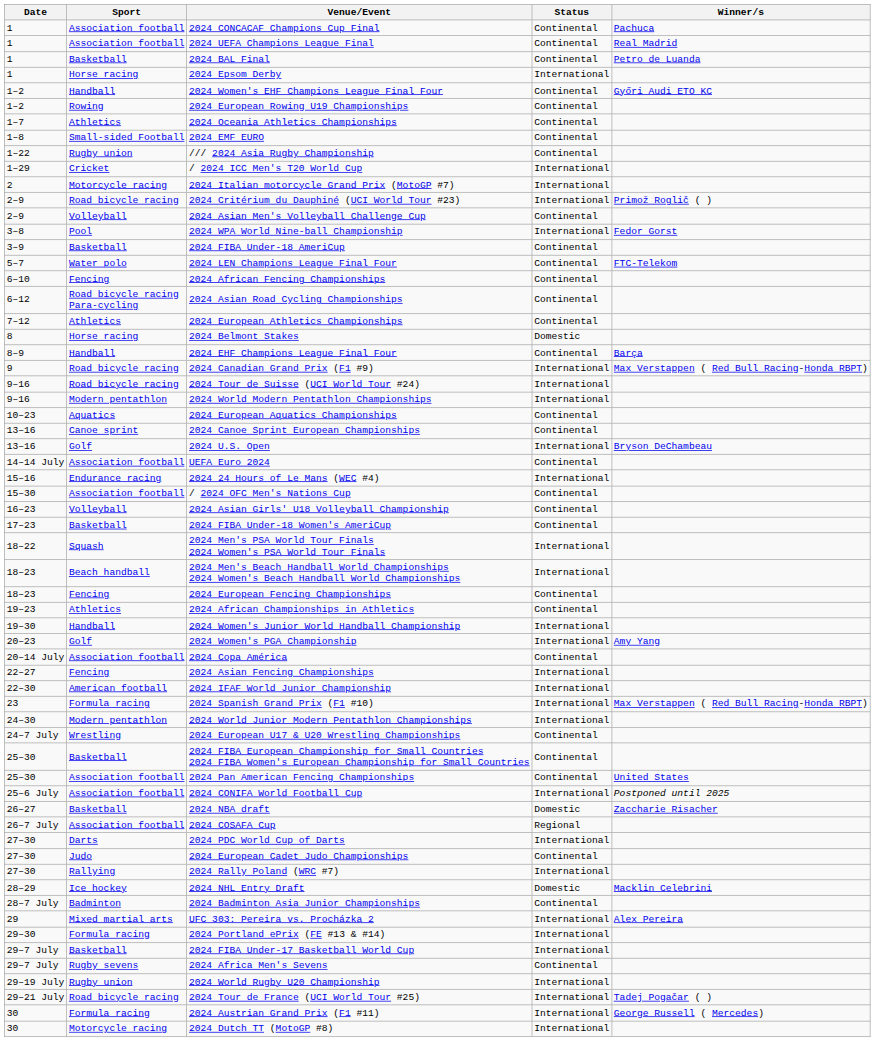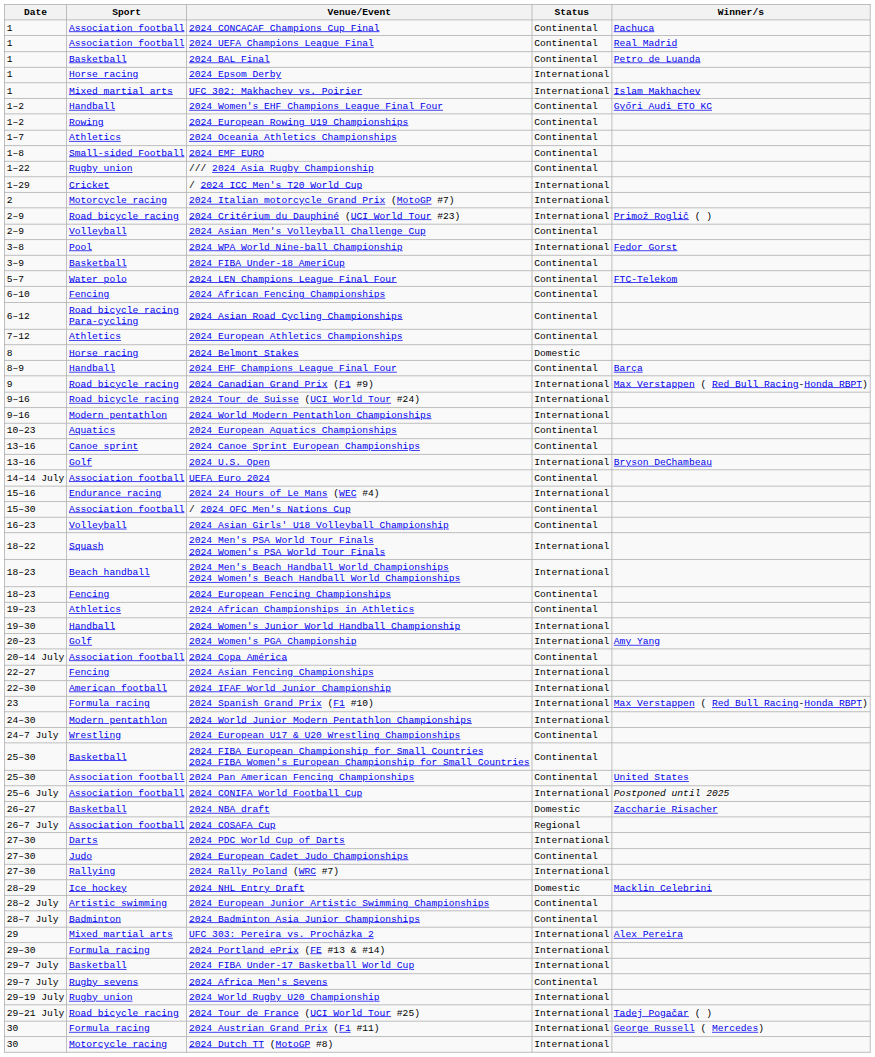 <table class="wikitable source">
 <tr>
 <th>Date</th>
 <th>Sport</th>
 <th>Venue/Event</th>
 <th>Status</th>
 <th>Winner/s</th>
 </tr>
 <tr>
 <td>1</td>
 <td><a href='#'>Association football</a></td>
 <td> <a href='#'> 2024 CONCACAF Champions Cup Final</a></td>
 <td>Continental</td>
 <td> <a href='#'>Pachuca</a></td>
 </tr>
 <tr>
 <td>1</td>
 <td><a href='#'>Association football</a></td>
 <td> <a href='#'>2024 UEFA Champions League Final</a></td>
 <td>Continental</td>
 <td> <a href='#'>Real Madrid</a></td>
 </tr>
 <tr>
 <td>1</td>
 <td><a href='#'>Basketball</a></td>
 <td> <a href='#'>2024 BAL Final</a></td>
 <td>Continental</td>
 <td> <a href='#'>Petro de Luanda</a></td>
 </tr>
 <tr>
 <td>1</td>
 <td><a href='#'>Horse racing</a></td>
 <td> <a href='#'>2024 Epsom Derby</a></td>
 <td>International</td>
 <td></td>
+</tr>
+<tr>
+<td>1</td>
+<td><a href='#'>Mixed martial arts</a></td>
+<td> <a href='#'>UFC 302: Makhachev vs. Poirier</a></td>
+<td>International</td>
+<td> <a href='#'>Islam Makhachev</a></td>
 </tr>
 <tr>
 <td>1–2</td>
 <td><a href='#'>Handball</a></td>
 <td> <a href='#'>2024 Women's EHF Champions League Final Four</a></td>
 <td>Continental</td>
 <td> <a href='#'>Győri Audi ETO KC</a></td>
 </tr>
 <tr>
 <td>1–2</td>
 <td><a href='#'>Rowing</a></td>
 <td> <a href='#'>2024 European Rowing U19 Championships</a></td>
 <td>Continental</td>
 <td></td>
 </tr>
 <tr>
 <td>1–7</td>
 <td><a href='#'>Athletics</a></td>
 <td> <a href='#'>2024 Oceania Athletics Championships</a></td>
 <td>Continental</td>
 <td></td>
 </tr>
 <tr>
 <td>1–8</td>
 <td><a href='#'>Small-sided Football</a></td>
 <td> <a href='#'>2024 EMF EURO</a></td>
 <td>Continental</td>
 <td></td>
 </tr>
 <tr>
 <td>1–22</td>
 <td><a href='#'>Rugby union</a></td>
 <td>/// <a href='#'>2024 Asia Rugby Championship</a></td>
 <td>Continental</td>
 <td></td>
 </tr>
 <tr>
 <td>1–29</td>
 <td><a href='#'>Cricket</a></td>
 <td>/ <a href='#'>2024 ICC Men's T20 World Cup</a></td>
 <td>International</td>
 <td></td>
 </tr>
 <tr>
 <td>2</td>
 <td><a href='#'>Motorcycle racing</a></td>
 <td> <a href='#'>2024 Italian motorcycle Grand Prix</a> (<a href='#'>MotoGP</a> #7)</td>
 <td>International</td>
 <td></td>
 </tr>
 <tr>
 <td>2–9</td>
 <td><a href='#'>Road bicycle racing</a></td>
 <td> <a href='#'>2024 Critérium du Dauphiné</a> (<a href='#'>UCI World Tour</a> #23)</td>
 <td>International</td>
 <td> <a href='#'>Primož Roglič</a> ( )</td>
 </tr>
 <tr>
 <td>2–9</td>
 <td><a href='#'>Volleyball</a></td>
 <td> <a href='#'>2024 Asian Men's Volleyball Challenge Cup</a></td>
 <td>Continental</td>
 <td></td>
 </tr>
 <tr>
 <td>3–8</td>
 <td><a href='#'>Pool</a></td>
 <td> <a href='#'>2024 WPA World Nine-ball Championship</a></td>
 <td>International</td>
 <td> <a href='#'>Fedor Gorst</a></td>
 </tr>
 <tr>
 <td>3–9</td>
 <td><a href='#'>Basketball</a></td>
 <td> <a href='#'>2024 FIBA Under-18 AmeriCup</a></td>
 <td>Continental</td>
 <td></td>
 </tr>
 <tr>
 <td>5–7</td>
 <td><a href='#'>Water polo</a></td>
 <td> <a href='#'>2024 LEN Champions League Final Four</a></td>
 <td>Continental</td>
 <td> <a href='#'>FTC-Telekom</a></td>
 </tr>
 <tr>
 <td>6–10</td>
 <td><a href='#'>Fencing</a></td>
 <td> <a href='#'>2024 African Fencing Championships</a></td>
 <td>Continental</td>
 <td></td>
 </tr>
 <tr>
 <td>6–12</td>
 <td><a href='#'>Road bicycle racing</a><br><a href='#'>Para-cycling</a></td>
 <td> <a href='#'>2024 Asian Road Cycling Championships</a></td>
 <td>Continental</td>
 <td></td>
 </tr>
 <tr>
 <td>7–12</td>
 <td><a href='#'>Athletics</a></td>
 <td> <a href='#'>2024 European Athletics Championships</a></td>
 <td>Continental</td>
 <td></td>
 </tr>
 <tr>
 <td>8</td>
 <td><a href='#'>Horse racing</a></td>
 <td> <a href='#'>2024 Belmont Stakes</a></td>
 <td>Domestic</td>
 <td></td>
 </tr>
 <tr>
 <td>8–9</td>
 <td><a href='#'>Handball</a></td>
 <td> <a href='#'>2024 EHF Champions League Final Four</a></td>
 <td>Continental</td>
 <td> <a href='#'>Barça</a></td>
 </tr>
 <tr>
 <td>9</td>
 <td><a href='#'>Road bicycle racing</a></td>
 <td> <a href='#'>2024 Canadian Grand Prix</a> (<a href='#'>F1</a> #9)</td>
 <td>International</td>
 <td> <a href='#'>Max Verstappen</a> ( <a href='#'>Red Bull Racing</a>-<a href='#'>Honda RBPT</a>)</td>
 </tr>
 <tr>
 <td>9–16</td>
 <td><a href='#'>Road bicycle racing</a></td>
 <td> <a href='#'>2024 Tour de Suisse</a> (<a href='#'>UCI World Tour</a> #24)</td>
 <td>International</td>
 <td></td>
 </tr>
 <tr>
 <td>9–16</td>
 <td><a href='#'>Modern pentathlon</a></td>
 <td> <a href='#'>2024 World Modern Pentathlon Championships</a></td>
 <td>International</td>
 <td></td>
 </tr>
 <tr>
 <td>10–23</td>
 <td><a href='#'>Aquatics</a></td>
 <td> <a href='#'>2024 European Aquatics Championships</a></td>
 <td>Continental</td>
 <td></td>
 </tr>
 <tr>
 <td>13–16</td>
 <td><a href='#'>Canoe sprint</a></td>
 <td> <a href='#'>2024 Canoe Sprint European Championships</a></td>
 <td>Continental</td>
 <td></td>
 </tr>
 <tr>
 <td>13–16</td>
 <td><a href='#'>Golf</a></td>
 <td> <a href='#'>2024 U.S. Open</a></td>
 <td>International</td>
 <td> <a href='#'>Bryson DeChambeau</a></td>
 </tr>
 <tr>
 <td>14–14 July</td>
 <td><a href='#'>Association football</a></td>
 <td> <a href='#'>UEFA Euro 2024</a></td>
 <td>Continental</td>
 <td></td>
 </tr>
 <tr>
 <td>15–16</td>
 <td><a href='#'>Endurance racing</a></td>
 <td> <a href='#'>2024 24 Hours of Le Mans</a> (<a href='#'>WEC</a> #4)</td>
 <td>International</td>
 <td></td>
 </tr>
 <tr>
 <td>15–30</td>
 <td><a href='#'>Association football</a></td>
 <td>/ <a href='#'>2024 OFC Men's Nations Cup</a></td>
 <td>Continental</td>
 <td></td>
 </tr>
 <tr>
 <td>16–23</td>
 <td><a href='#'>Volleyball</a></td>
 <td> <a href='#'>2024 Asian Girls' U18 Volleyball Championship</a></td>
 <td>Continental</td>
 <td></td>
 </tr>
 <tr>
-<td>17–23</td>
-<td><a href='#'>Basketball</a></td>
-<td> <a href='#'>2024 FIBA Under-18 Women's AmeriCup</a></td>
-<td>Continental</td>
-<td></td>
-</tr>
-<tr>
 <td>18–22</td>
 <td><a href='#'>Squash</a></td>
 <td> <a href='#'>2024 Men's PSA World Tour Finals</a><br> <a href='#'>2024 Women's PSA World Tour Finals</a></td>
 <td>International</td>
 <td></td>
 </tr>
 <tr>
 <td>18–23</td>
 <td><a href='#'>Beach handball</a></td>
 <td> <a href='#'>2024 Men's Beach Handball World Championships</a><br> <a href='#'>2024 Women's Beach Handball World Championships</a></td>
 <td>International</td>
 <td></td>
 </tr>
 <tr>
 <td>18–23</td>
 <td><a href='#'>Fencing</a></td>
 <td> <a href='#'>2024 European Fencing Championships</a></td>
 <td>Continental</td>
 <td></td>
 </tr>
 <tr>
 <td>19–23</td>
 <td><a href='#'>Athletics</a></td>
 <td> <a href='#'>2024 African Championships in Athletics</a></td>
 <td>Continental</td>
 <td></td>
 </tr>
 <tr>
 <td>19–30</td>
 <td><a href='#'>Handball</a></td>
 <td> <a href='#'>2024 Women's Junior World Handball Championship</a></td>
 <td>International</td>
 <td></td>
 </tr>
 <tr>
 <td>20–23</td>
 <td><a href='#'>Golf</a></td>
 <td> <a href='#'>2024 Women's PGA Championship</a></td>
 <td>International</td>
 <td> <a href='#'>Amy Yang</a></td>
 </tr>
 <tr>
 <td>20–14 July</td>
 <td><a href='#'>Association football</a></td>
 <td> <a href='#'>2024 Copa América</a></td>
 <td>Continental</td>
 <td></td>
 </tr>
 <tr>
 <td>22–27</td>
 <td><a href='#'>Fencing</a></td>
 <td> <a href='#'>2024 Asian Fencing Championships</a></td>
 <td>International</td>
 <td></td>
 </tr>
 <tr>
 <td>22–30</td>
 <td><a href='#'>American football</a></td>
 <td> <a href='#'>2024 IFAF World Junior Championship</a></td>
 <td>International</td>
 <td></td>
 </tr>
 <tr>
 <td>23</td>
 <td><a href='#'>Formula racing</a></td>
 <td> <a href='#'>2024 Spanish Grand Prix</a> (<a href='#'>F1</a> #10)</td>
 <td>International</td>
 <td> <a href='#'>Max Verstappen</a> ( <a href='#'>Red Bull Racing</a>-<a href='#'>Honda RBPT</a>)</td>
 </tr>
 <tr>
 <td>24–30</td>
 <td><a href='#'>Modern pentathlon</a></td>
 <td> <a href='#'>2024 World Junior Modern Pentathlon Championships</a></td>
 <td>International</td>
 <td></td>
 </tr>
 <tr>
 <td>24–7 July</td>
 <td><a href='#'>Wrestling</a></td>
 <td> <a href='#'>2024 European U17 & U20 Wrestling Championships</a></td>
 <td>Continental</td>
 <td></td>
 </tr>
 <tr>
 <td>25–30</td>
 <td><a href='#'>Basketball</a></td>
 <td> <a href='#'>2024 FIBA European Championship for Small Countries</a><br> <a href='#'>2024 FIBA Women's European Championship for Small Countries</a></td>
 <td>Continental</td>
 <td></td>
 </tr>
 <tr>
 <td>25–30</td>
 <td><a href='#'>Association football</a></td>
 <td> <a href='#'>2024 Pan American Fencing Championships</a></td>
 <td>Continental</td>
 <td> <a href='#'>United States</a></td>
 </tr>
 <tr>
 <td>25–6 July</td>
 <td><a href='#'>Association football</a></td>
 <td> <a href='#'>2024 CONIFA World Football Cup</a></td>
 <td>International</td>
 <td><em>Postponed until 2025</em></td>
 </tr>
 <tr>
 <td>26–27</td>
 <td><a href='#'>Basketball</a></td>
 <td> <a href='#'>2024 NBA draft</a></td>
 <td>Domestic</td>
 <td> <a href='#'>Zaccharie Risacher</a></td>
 </tr>
 <tr>
 <td>26–7 July</td>
 <td><a href='#'>Association football</a></td>
 <td> <a href='#'>2024 COSAFA Cup</a></td>
 <td>Regional</td>
 <td></td>
 </tr>
 <tr>
 <td>27–30</td>
 <td><a href='#'>Darts</a></td>
 <td> <a href='#'>2024 PDC World Cup of Darts</a></td>
 <td>International</td>
 <td></td>
 </tr>
 <tr>
 <td>27–30</td>
 <td><a href='#'>Judo</a></td>
 <td> <a href='#'>2024 European Cadet Judo Championships</a></td>
 <td>Continental</td>
 <td></td>
 </tr>
 <tr>
 <td>27–30</td>
 <td><a href='#'>Rallying</a></td>
 <td> <a href='#'>2024 Rally Poland</a> (<a href='#'>WRC</a> #7)</td>
 <td>International</td>
 <td></td>
 </tr>
 <tr>
 <td>28–29</td>
 <td><a href='#'>Ice hockey</a></td>
 <td> <a href='#'>2024 NHL Entry Draft</a></td>
 <td>Domestic</td>
 <td> <a href='#'>Macklin Celebrini</a></td>
 </tr>
 <tr>
+<td>28–2 July</td>
+<td><a href='#'>Artistic swimming</a></td>
+<td> <a href='#'>2024 European Junior Artistic Swimming Championships</a></td>
+<td>Continental</td>
+<td></td>
+</tr>
+<tr>
 <td>28–7 July</td>
 <td><a href='#'>Badminton</a></td>
 <td> <a href='#'>2024 Badminton Asia Junior Championships</a></td>
 <td>Continental</td>
 <td></td>
 </tr>
 <tr>
 <td>29</td>
 <td><a href='#'>Mixed martial arts</a></td>
 <td> <a href='#'>UFC 303: Pereira vs. Procházka 2</a></td>
 <td>International</td>
 <td> <a href='#'>Alex Pereira</a></td>
 </tr>
 <tr>
 <td>29–30</td>
 <td><a href='#'>Formula racing</a></td>
 <td> <a href='#'>2024 Portland ePrix</a> (<a href='#'>FE</a> #13 & #14)</td>
 <td>International</td>
 <td></td>
 </tr>
 <tr>
 <td>29–7 July</td>
 <td><a href='#'>Basketball</a></td>
 <td> <a href='#'>2024 FIBA Under-17 Basketball World Cup</a></td>
 <td>International</td>
 <td></td>
 </tr>
 <tr>
 <td>29–7 July</td>
 <td><a href='#'>Rugby sevens</a></td>
 <td> <a href='#'>2024 Africa Men's Sevens</a></td>
 <td>Continental</td>
 <td></td>
 </tr>
 <tr>
 <td>29–19 July</td>
 <td><a href='#'>Rugby union</a></td>
 <td> <a href='#'>2024 World Rugby U20 Championship</a></td>
 <td>International</td>
 <td></td>
 </tr>
 <tr>
 <td>29–21 July</td>
 <td><a href='#'>Road bicycle racing</a></td>
 <td> <a href='#'>2024 Tour de France</a> (<a href='#'>UCI World Tour</a> #25)</td>
 <td>International</td>
 <td> <a href='#'>Tadej Pogačar</a> ( )</td>
 </tr>
 <tr>
 <td>30</td>
 <td><a href='#'>Formula racing</a></td>
 <td> <a href='#'>2024 Austrian Grand Prix</a> (<a href='#'>F1</a> #11)</td>
 <td>International</td>
 <td> <a href='#'>George Russell</a> ( <a href='#'>Mercedes</a>)</td>
 </tr>
 <tr>
 <td>30</td>
 <td><a href='#'>Motorcycle racing</a></td>
 <td> <a href='#'>2024 Dutch TT</a> (<a href='#'>MotoGP</a> #8)</td>
 <td>International</td>
 <td></td>
 </tr>
 </table>
